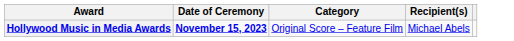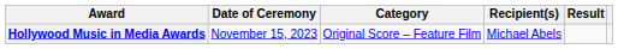 <table class="wikitable plainrowheaders sortable">
 <tr>
 <th scope="col">Award</th>
 <th scope="col">Date of Ceremony</th>
 <th scope="col">Category</th>
 <th scope="col">Recipient(s)</th>
+<th scope="col">Result</th>
 <th scope="col" class="unsortable"></th>
 </tr>
 <tr>
 <th scope="row"><a href='#'>Hollywood Music in Media Awards</a></th>
-<td><strong><a href='#'>November 15, 2023</a></strong></td>
+<td><a href='#'>November 15, 2023</a></td>
 <td><a href='#'>Original Score – Feature Film</a></td>
 <td><a href='#'>Michael Abels</a></td>
+<td></td>
 <td align="center"><br></td>
 </tr>
 </table>
